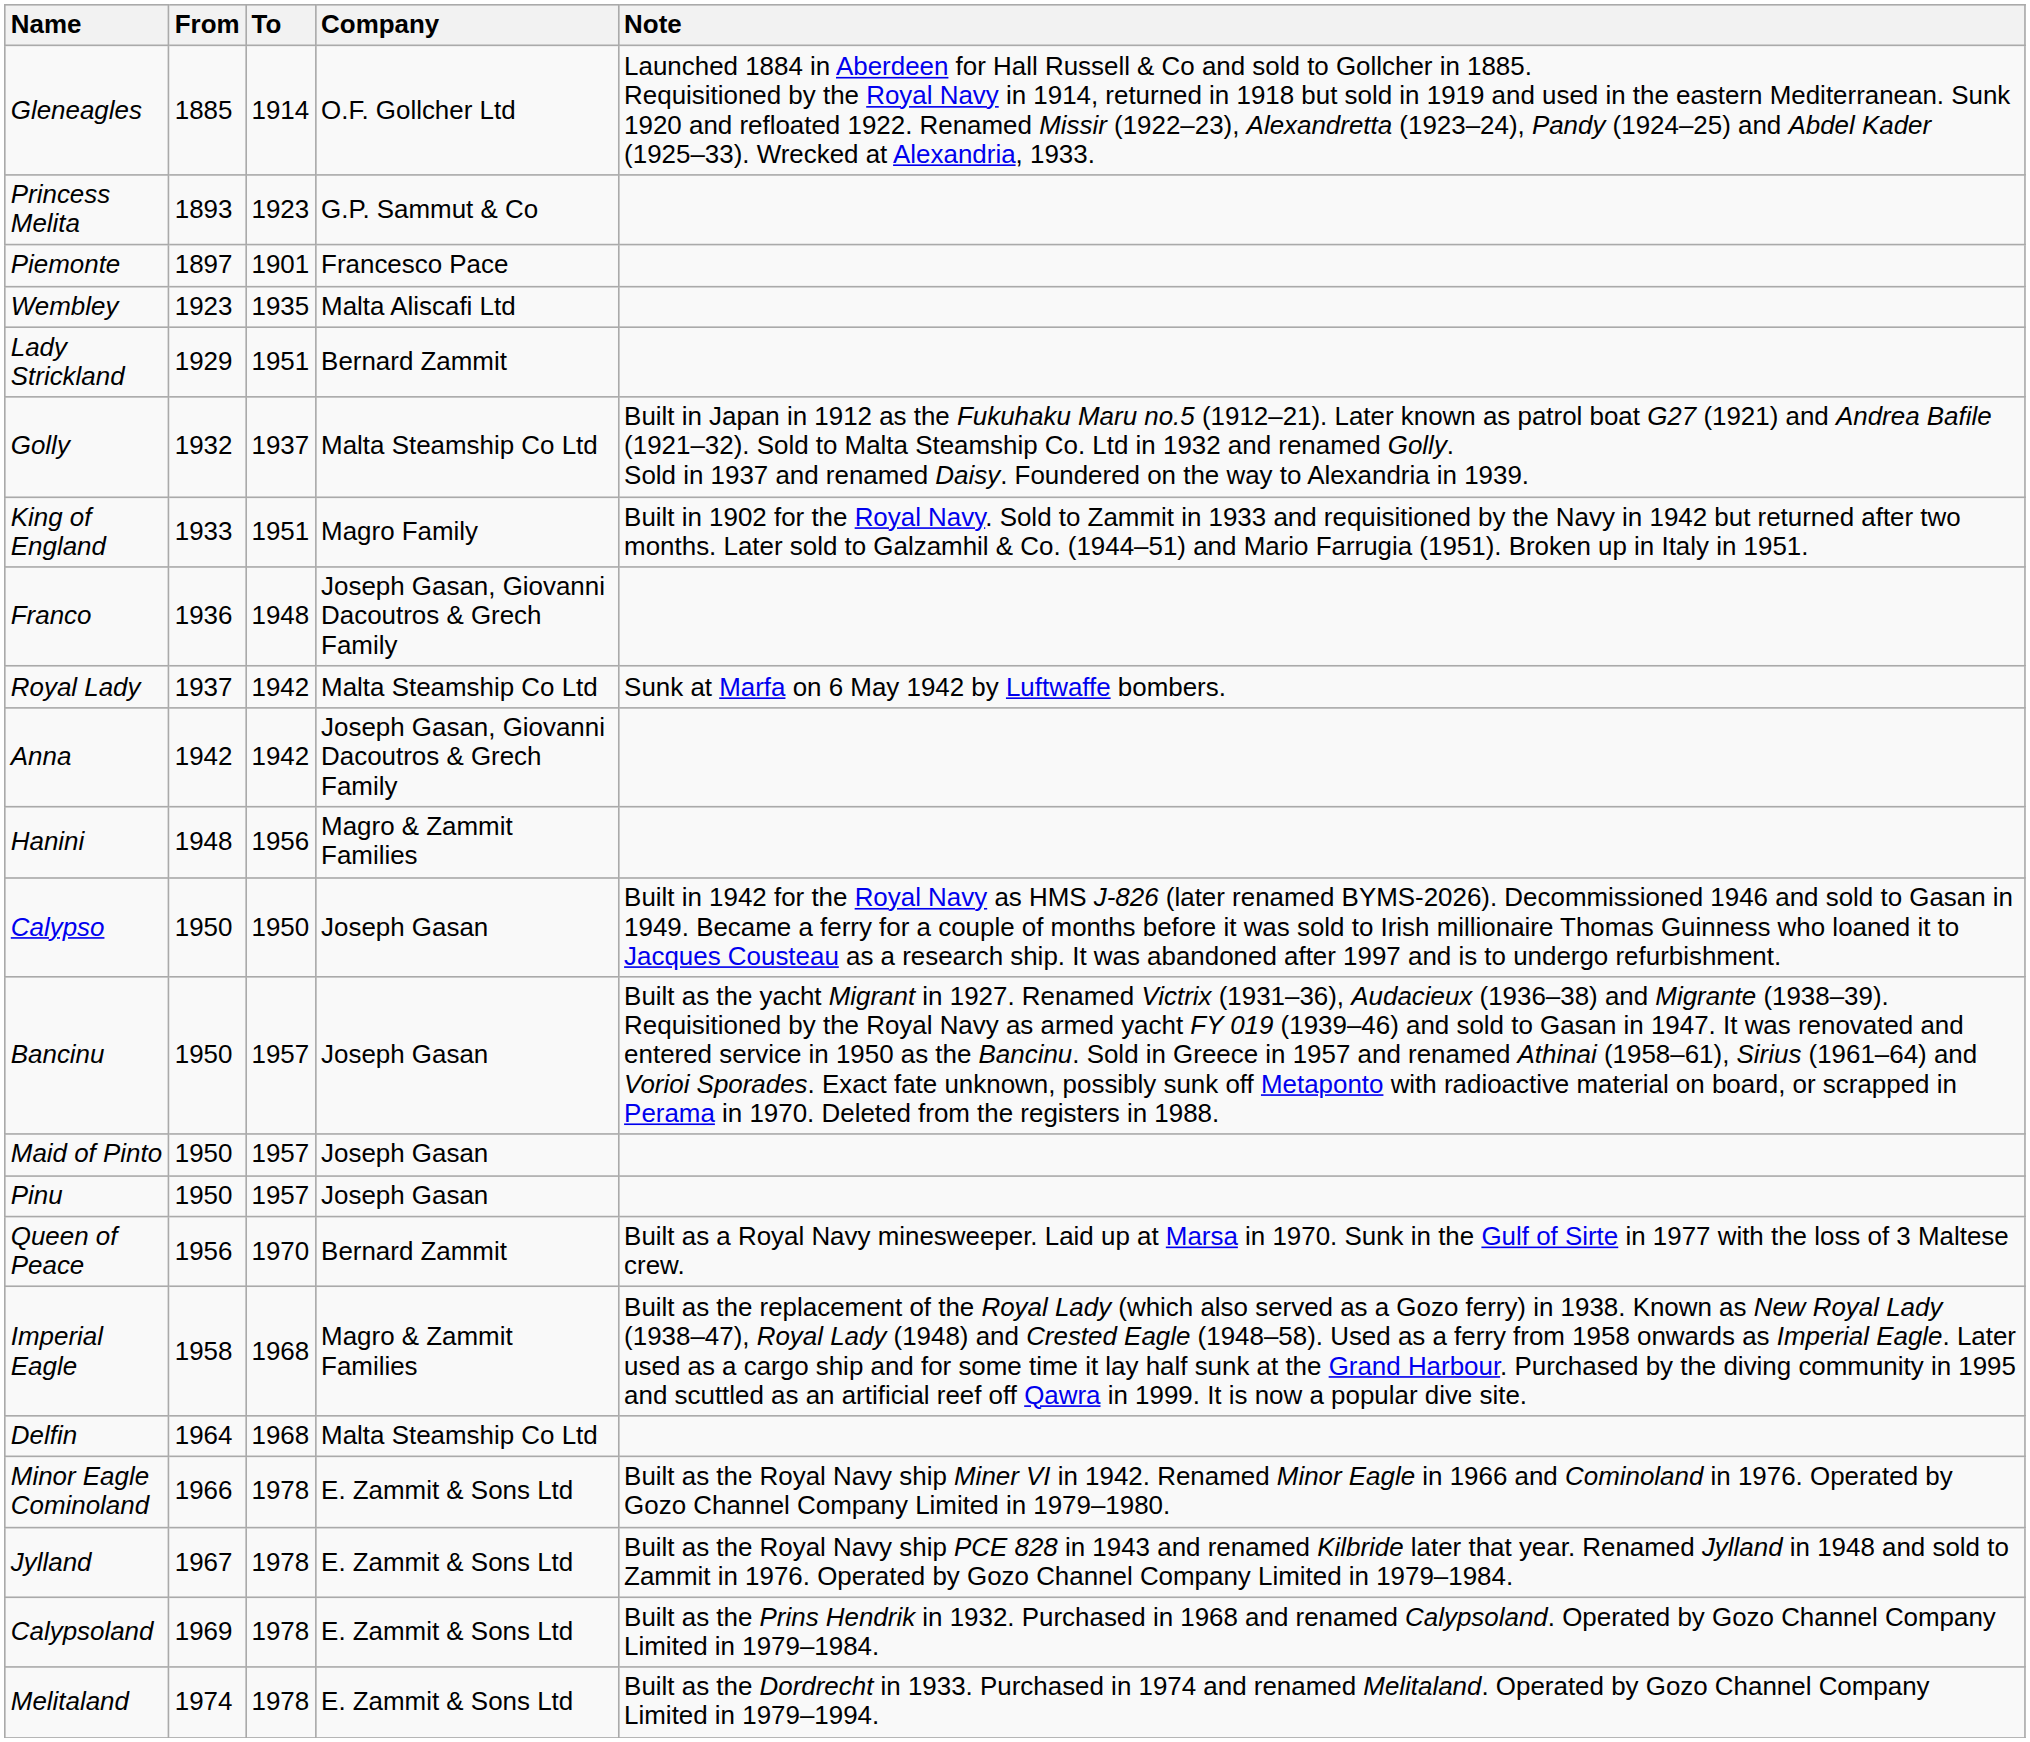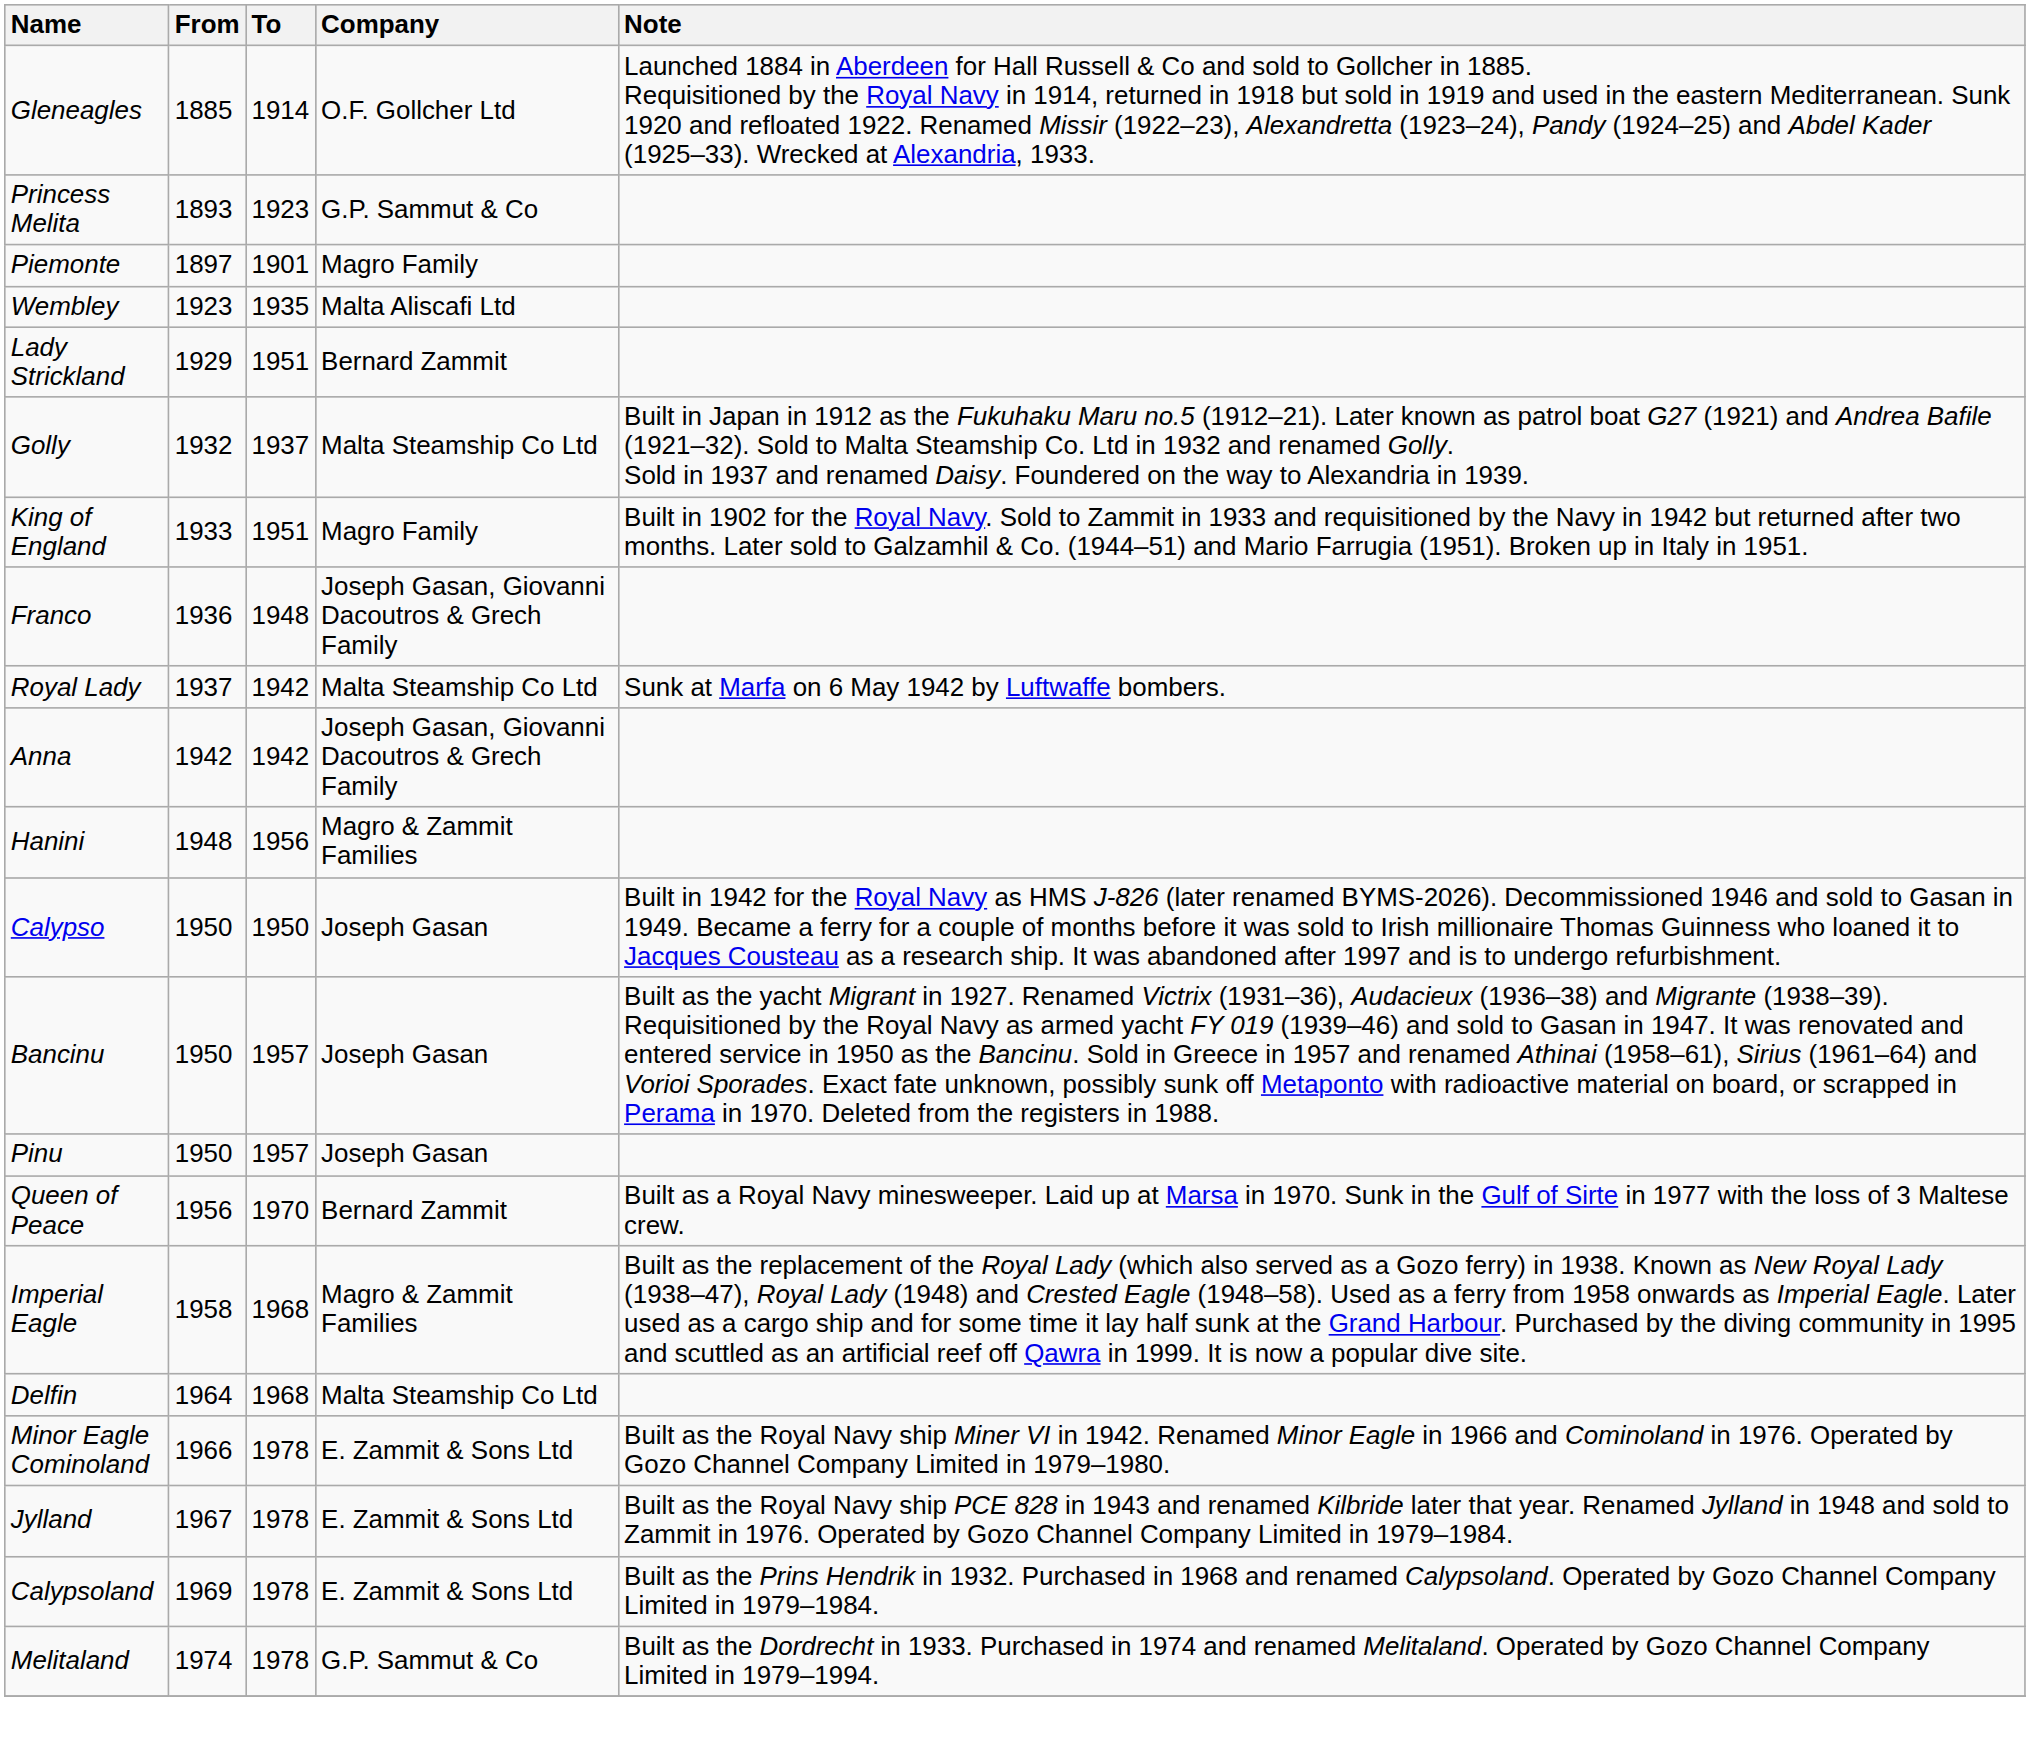 <table class="wikitable sortable">
 <tr>
 <th style="text-align:left;">Name</th>
 <th style="text-align:left;">From</th>
 <th style="text-align:left;">To</th>
 <th style="text-align:left; width:15%;">Company</th>
 <th style="text-align:left;">Note</th>
 </tr>
 <tr>
 <td><em>Gleneagles</em></td>
 <td>1885</td>
 <td>1914</td>
 <td>O.F. Gollcher Ltd</td>
 <td>Launched 1884 in <a href='#'>Aberdeen</a> for Hall Russell & Co and sold to Gollcher in 1885.<br>Requisitioned by the <a href='#'>Royal Navy</a> in 1914, returned in 1918 but sold in 1919 and used in the eastern Mediterranean. Sunk 1920 and refloated 1922. Renamed <em>Missir</em> (1922–23), <em>Alexandretta</em> (1923–24), <em>Pandy</em> (1924–25) and <em>Abdel Kader</em> (1925–33). Wrecked at <a href='#'>Alexandria</a>, 1933.</td>
 </tr>
 <tr>
 <td><em>Princess Melita</em></td>
 <td>1893</td>
 <td>1923</td>
 <td>G.P. Sammut & Co</td>
 <td></td>
 </tr>
 <tr>
 <td><em>Piemonte</em></td>
 <td>1897</td>
 <td>1901</td>
-<td>Francesco Pace</td>
+<td>Magro Family</td>
 <td></td>
 </tr>
 <tr>
 <td><em>Wembley</em></td>
 <td>1923</td>
 <td>1935</td>
 <td>Malta Aliscafi Ltd</td>
 <td></td>
 </tr>
 <tr>
 <td><em>Lady Strickland</em></td>
 <td>1929</td>
 <td>1951</td>
 <td>Bernard Zammit</td>
 <td></td>
 </tr>
 <tr>
 <td><em>Golly</em></td>
 <td>1932</td>
 <td>1937</td>
 <td>Malta Steamship Co Ltd</td>
 <td>Built in Japan in 1912 as the <em>Fukuhaku Maru no.5</em> (1912–21). Later known as patrol boat <em>G27</em> (1921) and <em>Andrea Bafile</em> (1921–32). Sold to Malta Steamship Co. Ltd in 1932 and renamed <em>Golly</em>.<br>Sold in 1937 and renamed <em>Daisy</em>. Foundered on the way to Alexandria in 1939.</td>
 </tr>
 <tr>
 <td><em>King of England</em></td>
 <td>1933</td>
 <td>1951</td>
 <td>Magro Family</td>
 <td>Built in 1902 for the <a href='#'>Royal Navy</a>. Sold to Zammit in 1933 and requisitioned by the Navy in 1942 but returned after two months. Later sold to Galzamhil & Co. (1944–51) and Mario Farrugia (1951). Broken up in Italy in 1951.</td>
 </tr>
 <tr>
 <td><em>Franco</em></td>
 <td>1936</td>
 <td>1948</td>
 <td>Joseph Gasan, Giovanni Dacoutros & Grech Family</td>
 <td></td>
 </tr>
 <tr>
 <td><em>Royal Lady</em></td>
 <td>1937</td>
 <td>1942</td>
 <td>Malta Steamship Co Ltd</td>
 <td>Sunk at <a href='#'>Marfa</a> on 6 May 1942 by <a href='#'>Luftwaffe</a> bombers.</td>
 </tr>
 <tr>
 <td><em>Anna</em></td>
 <td>1942</td>
 <td>1942</td>
 <td>Joseph Gasan, Giovanni Dacoutros & Grech Family</td>
 <td></td>
 </tr>
 <tr>
 <td><em>Hanini</em></td>
 <td>1948</td>
 <td>1956</td>
 <td>Magro & Zammit Families</td>
 <td></td>
 </tr>
 <tr>
 <td><a href='#'><em>Calypso</em></a></td>
 <td>1950</td>
 <td>1950</td>
 <td>Joseph Gasan</td>
 <td>Built in 1942 for the <a href='#'>Royal Navy</a> as HMS <em>J-826</em> (later renamed BYMS-2026). Decommissioned 1946 and sold to Gasan in 1949. Became a ferry for a couple of months before it was sold to Irish millionaire Thomas Guinness who loaned it to <a href='#'>Jacques Cousteau</a> as a research ship. It was abandoned after 1997 and is to undergo refurbishment.</td>
 </tr>
 <tr>
 <td><em>Bancinu</em></td>
 <td>1950</td>
 <td>1957</td>
 <td>Joseph Gasan</td>
 <td>Built as the yacht <em>Migrant</em> in 1927. Renamed <em>Victrix</em> (1931–36), <em>Audacieux</em> (1936–38) and <em>Migrante</em> (1938–39). Requisitioned by the Royal Navy as armed yacht <em>FY 019</em> (1939–46) and sold to Gasan in 1947. It was renovated and entered service in 1950 as the <em>Bancinu</em>. Sold in Greece in 1957 and renamed <em>Athinai</em> (1958–61), <em>Sirius</em> (1961–64) and <em>Vorioi Sporades</em>. Exact fate unknown, possibly sunk off <a href='#'>Metaponto</a> with radioactive material on board, or scrapped in <a href='#'>Perama</a> in 1970. Deleted from the registers in 1988.</td>
 </tr>
 <tr>
-<td><em>Maid of Pinto</em></td>
-<td>1950</td>
-<td>1957</td>
-<td>Joseph Gasan</td>
-<td></td>
-</tr>
-<tr>
 <td><em>Pinu</em></td>
 <td>1950</td>
 <td>1957</td>
 <td>Joseph Gasan</td>
 <td></td>
 </tr>
 <tr>
 <td><em>Queen of Peace</em></td>
 <td>1956</td>
 <td>1970</td>
 <td>Bernard Zammit</td>
 <td>Built as a Royal Navy minesweeper. Laid up at <a href='#'>Marsa</a> in 1970. Sunk in the <a href='#'>Gulf of Sirte</a> in 1977 with the loss of 3 Maltese crew.</td>
 </tr>
 <tr>
 <td><em>Imperial Eagle</em></td>
 <td>1958</td>
 <td>1968</td>
 <td>Magro & Zammit Families</td>
 <td>Built as the replacement of the <em>Royal Lady</em> (which also served as a Gozo ferry) in 1938. Known as <em>New Royal Lady</em> (1938–47), <em>Royal Lady</em> (1948) and <em>Crested Eagle</em> (1948–58). Used as a ferry from 1958 onwards as <em>Imperial Eagle</em>. Later used as a cargo ship and for some time it lay half sunk at the <a href='#'>Grand Harbour</a>. Purchased by the diving community in 1995 and scuttled as an artificial reef off <a href='#'>Qawra</a> in 1999. It is now a popular dive site.</td>
 </tr>
 <tr>
 <td><em>Delfin</em></td>
 <td>1964</td>
 <td>1968</td>
 <td>Malta Steamship Co Ltd</td>
 <td></td>
 </tr>
 <tr>
 <td><em>Minor Eagle</em><br><em>Cominoland</em></td>
 <td>1966</td>
 <td>1978</td>
 <td>E. Zammit & Sons Ltd</td>
 <td>Built as the Royal Navy ship <em>Miner VI</em> in 1942. Renamed <em>Minor Eagle</em> in 1966 and <em>Cominoland</em> in 1976. Operated by Gozo Channel Company Limited in 1979–1980.</td>
 </tr>
 <tr>
 <td><em>Jylland</em></td>
 <td>1967</td>
 <td>1978</td>
 <td>E. Zammit & Sons Ltd</td>
 <td>Built as the Royal Navy ship <em>PCE 828</em> in 1943 and renamed <em>Kilbride</em> later that year. Renamed <em>Jylland</em> in 1948 and sold to Zammit in 1976. Operated by Gozo Channel Company Limited in 1979–1984.</td>
 </tr>
 <tr>
 <td><em>Calypsoland</em></td>
 <td>1969</td>
 <td>1978</td>
 <td>E. Zammit & Sons Ltd</td>
 <td>Built as the <em>Prins Hendrik</em> in 1932. Purchased in 1968 and renamed <em>Calypsoland</em>. Operated by Gozo Channel Company Limited in 1979–1984.</td>
 </tr>
 <tr>
 <td><em>Melitaland</em></td>
 <td>1974</td>
 <td>1978</td>
-<td>E. Zammit & Sons Ltd</td>
+<td>G.P. Sammut & Co</td>
 <td>Built as the <em>Dordrecht</em> in 1933. Purchased in 1974 and renamed <em>Melitaland</em>. Operated by Gozo Channel Company Limited in 1979–1994.</td>
 </tr>
 <tr>
 </tr>
 </table>
